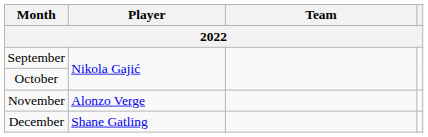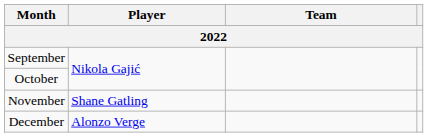 <table class="wikitable" style="text-align: center;">
 <tr>
 <th>Month</th>
 <th style="width:180px;">Player</th>
 <th style="width:220px;">Team</th>
 <th></th>
 </tr>
 <tr>
 <th colspan=4>2022</th>
 </tr>
 <tr>
 <td>September</td>
 <td rowspan=2 align="left"> <a href='#'>Nikola Gajić</a></td>
 <td rowspan=2 align="left"></td>
 <td rowspan=2></td>
 </tr>
 <tr>
 <td>October</td>
 </tr>
 <tr>
 <td>November</td>
-<td align="left"> <a href='#'>Alonzo Verge</a></td>
+<td align="left"> <a href='#'>Shane Gatling</a></td>
 <td align="left"></td>
 <td></td>
 </tr>
 <tr>
 <td>December</td>
-<td align="left"> <a href='#'>Shane Gatling</a></td>
+<td align="left"> <a href='#'>Alonzo Verge</a></td>
 <td align="left"></td>
 <td></td>
 </tr>
 </table>
